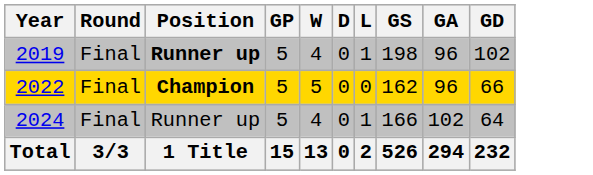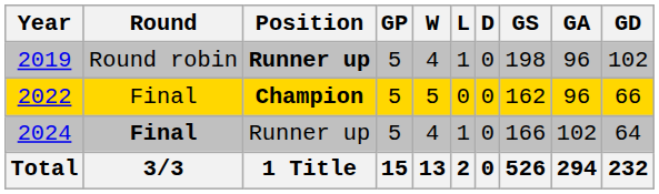 <table class="wikitable" style="text-align: center;">
 <tr>
 <th>Year</th>
 <th>Round</th>
 <th>Position</th>
 <th>GP</th>
 <th>W</th>
+<th>L</th>
 <th>D</th>
-<th>L</th>
 <th>GS</th>
 <th>GA</th>
 <th>GD</th>
 </tr>
 <tr bgcolor=silver>
 <td> <a href='#'>2019</a></td>
-<td>Final</td>
+<td>Round robin</td>
 <td><strong>Runner up</strong></td>
 <td>5</td>
 <td>4</td>
+<td>1</td>
 <td>0</td>
-<td>1</td>
 <td>198</td>
 <td>96</td>
 <td>102</td>
 </tr>
 <tr bgcolor=gold>
 <td> <a href='#'>2022</a></td>
 <td>Final</td>
 <td><strong>Champion</strong></td>
 <td>5</td>
 <td>5</td>
 <td>0</td>
 <td>0</td>
 <td>162</td>
 <td>96</td>
 <td>66</td>
 </tr>
 <tr bgcolor=silver>
 <td> <a href='#'>2024</a></td>
-<td>Final</td>
+<td><strong>Final</strong></td>
 <td>Runner up</td>
 <td>5</td>
 <td>4</td>
+<td>1</td>
 <td>0</td>
-<td>1</td>
 <td>166</td>
 <td>102</td>
 <td>64</td>
 </tr>
 <tr>
 <th>Total</th>
 <th>3/3</th>
 <th>1 Title</th>
 <th>15</th>
 <th>13</th>
+<th>2</th>
 <th>0</th>
-<th>2</th>
 <th>526</th>
 <th>294</th>
 <th>232</th>
 </tr>
 </table>
